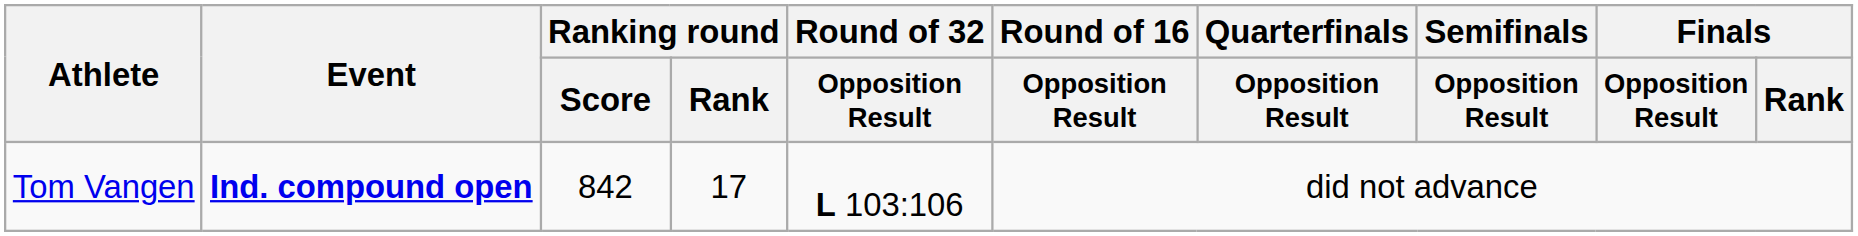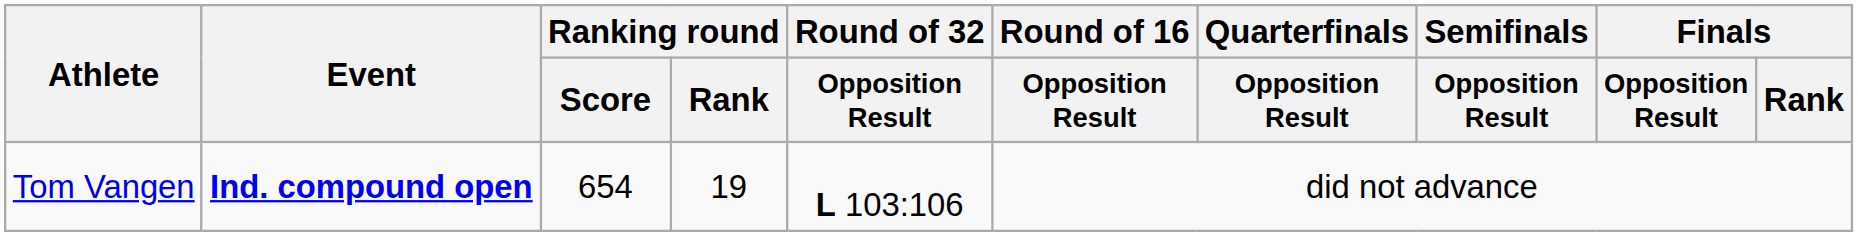 <table class=wikitable style="font-size:90%">
 <tr>
 <th rowspan="2">Athlete</th>
 <th rowspan="2">Event</th>
 <th colspan="2">Ranking round</th>
 <th>Round of 32</th>
 <th>Round of 16</th>
 <th>Quarterfinals</th>
 <th>Semifinals</th>
 <th colspan="2">Finals</th>
 </tr>
 <tr>
 <th>Score</th>
 <th>Rank</th>
 <th style="line-height:1em"><small>Opposition<br>Result</small></th>
 <th style="line-height:1em"><small>Opposition<br>Result</small></th>
 <th style="line-height:1em"><small>Opposition<br>Result</small></th>
 <th style="line-height:1em"><small>Opposition<br>Result</small></th>
 <th style="line-height:1em"><small>Opposition<br>Result</small></th>
 <th>Rank</th>
 </tr>
 <tr>
 <td><a href='#'>Tom Vangen</a></td>
 <td><strong><a href='#'>Ind. compound open</a></strong></td>
-<td align="center">842</td>
-<td align="center">17</td>
+<td align="center">654</td>
+<td align="center">19</td>
 <td align="center"><br><strong>L</strong> 103:106</td>
 <td align=center colspan="5">did not advance</td>
 </tr>
 </table>
